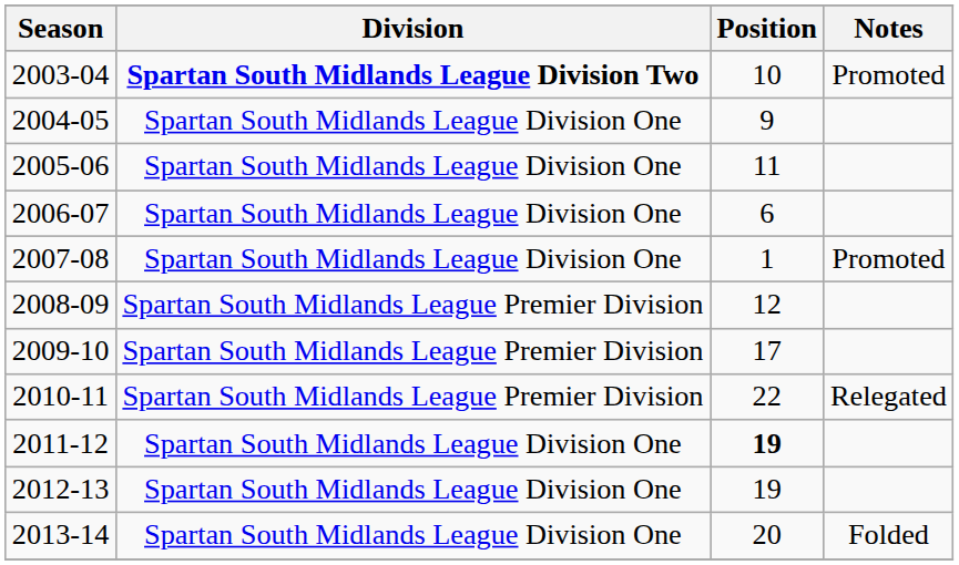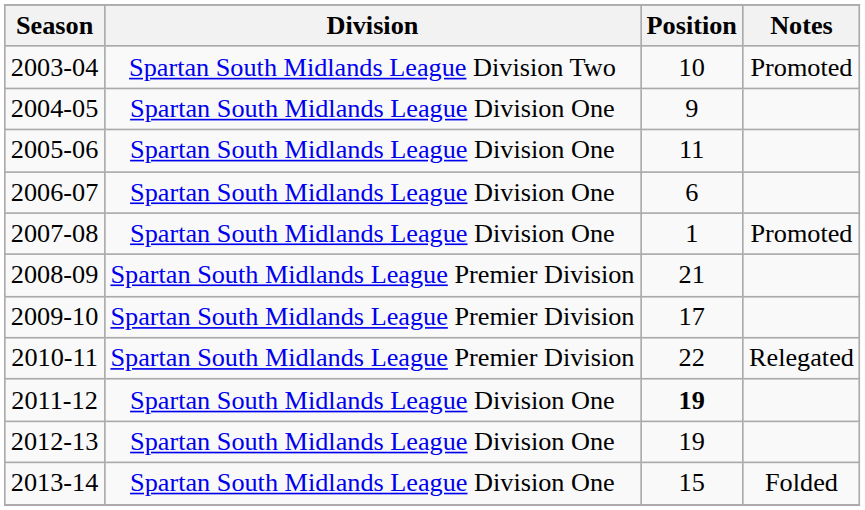 <table class="wikitable" style="text-align: center">
 <tr>
 </tr>
 <tr>
 <th>Season</th>
 <th>Division</th>
 <th>Position</th>
 <th>Notes</th>
 </tr>
 <tr>
 <td>2003-04</td>
-<td><strong><a href='#'>Spartan South Midlands League</a> Division Two</strong></td>
+<td><a href='#'>Spartan South Midlands League</a> Division Two</td>
 <td>10</td>
 <td>Promoted</td>
 </tr>
 <tr>
 <td>2004-05</td>
 <td><a href='#'>Spartan South Midlands League</a> Division One</td>
 <td>9</td>
 <td></td>
 </tr>
 <tr>
 <td>2005-06</td>
 <td><a href='#'>Spartan South Midlands League</a> Division One</td>
 <td>11</td>
 <td></td>
 </tr>
 <tr>
 <td>2006-07</td>
 <td><a href='#'>Spartan South Midlands League</a> Division One</td>
 <td>6</td>
 <td></td>
 </tr>
 <tr>
 <td>2007-08</td>
 <td><a href='#'>Spartan South Midlands League</a> Division One</td>
 <td>1</td>
 <td>Promoted</td>
 </tr>
 <tr>
 <td>2008-09</td>
 <td><a href='#'>Spartan South Midlands League</a> Premier Division</td>
-<td>12</td>
+<td>21</td>
 <td></td>
 </tr>
 <tr>
 <td>2009-10</td>
 <td><a href='#'>Spartan South Midlands League</a> Premier Division</td>
 <td>17</td>
 <td></td>
 </tr>
 <tr>
 <td>2010-11</td>
 <td><a href='#'>Spartan South Midlands League</a> Premier Division</td>
 <td>22</td>
 <td>Relegated</td>
 </tr>
 <tr>
 <td>2011-12</td>
 <td><a href='#'>Spartan South Midlands League</a> Division One</td>
 <td><strong>19</strong></td>
 <td></td>
 </tr>
 <tr>
 <td>2012-13</td>
 <td><a href='#'>Spartan South Midlands League</a> Division One</td>
 <td>19</td>
 <td></td>
 </tr>
 <tr>
 <td>2013-14</td>
 <td><a href='#'>Spartan South Midlands League</a> Division One</td>
-<td>20</td>
+<td>15</td>
 <td>Folded</td>
 </tr>
 <tr>
 </tr>
 </table>
